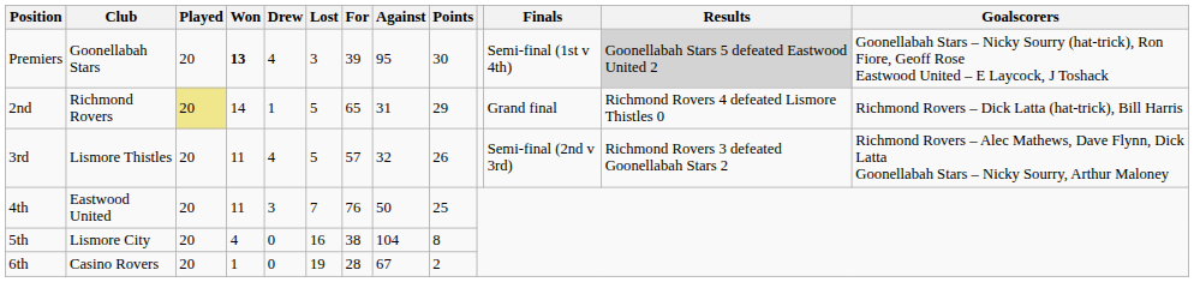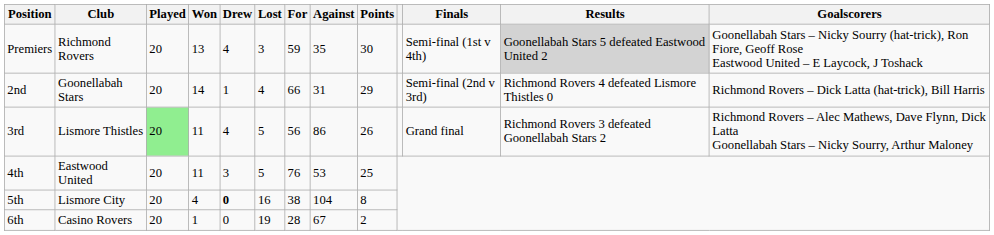 <table class="wikitable">
 <tr>
 <th>Position</th>
 <th>Club</th>
 <th>Played</th>
 <th>Won</th>
 <th>Drew</th>
 <th>Lost</th>
 <th>For</th>
 <th>Against</th>
 <th>Points</th>
 <th></th>
 <th>Finals</th>
 <th>Results</th>
 <th>Goalscorers</th>
 </tr>
 <tr>
 <td>Premiers</td>
-<td>Goonellabah Stars</td>
+<td>Richmond Rovers</td>
 <td>20</td>
-<td><strong>13</strong></td>
+<td>13</td>
 <td>4</td>
 <td>3</td>
-<td>39</td>
-<td>95</td>
+<td>59</td>
+<td>35</td>
 <td>30</td>
 <td></td>
 <td>Semi-final (1st v 4th)</td>
 <td style="background: lightgrey;">Goonellabah Stars 5 defeated Eastwood United 2</td>
 <td>Goonellabah Stars – Nicky Sourry (hat-trick), Ron Fiore, Geoff Rose<br>Eastwood United – E Laycock, J Toshack</td>
 </tr>
 <tr>
 <td>2nd</td>
-<td>Richmond Rovers</td>
-<td style="background: khaki;">20</td>
+<td>Goonellabah Stars</td>
+<td>20</td>
 <td>14</td>
 <td>1</td>
-<td>5</td>
-<td>65</td>
+<td>4</td>
+<td>66</td>
 <td>31</td>
 <td>29</td>
 <td></td>
-<td>Grand final</td>
+<td>Semi-final (2nd v 3rd)</td>
 <td>Richmond Rovers 4 defeated Lismore Thistles 0</td>
 <td>Richmond Rovers – Dick Latta (hat-trick), Bill Harris</td>
 </tr>
 <tr>
 <td>3rd</td>
 <td>Lismore Thistles</td>
-<td>20</td>
+<td style="background: lightgreen;">20</td>
 <td>11</td>
 <td>4</td>
 <td>5</td>
-<td>57</td>
-<td>32</td>
+<td>56</td>
+<td>86</td>
 <td>26</td>
 <td></td>
-<td>Semi-final (2nd v 3rd)</td>
+<td>Grand final</td>
 <td>Richmond Rovers 3 defeated Goonellabah Stars 2</td>
 <td>Richmond Rovers – Alec Mathews, Dave Flynn, Dick Latta<br>Goonellabah Stars – Nicky Sourry, Arthur Maloney</td>
 </tr>
 <tr>
 <td>4th</td>
 <td>Eastwood United</td>
 <td>20</td>
 <td>11</td>
 <td>3</td>
-<td>7</td>
+<td>5</td>
 <td>76</td>
-<td>50</td>
+<td>53</td>
 <td>25</td>
 </tr>
 <tr>
 <td>5th</td>
 <td>Lismore City</td>
 <td>20</td>
 <td>4</td>
-<td>0</td>
+<td><strong>0</strong></td>
 <td>16</td>
 <td>38</td>
 <td>104</td>
 <td>8</td>
 </tr>
 <tr>
 <td>6th</td>
 <td>Casino Rovers</td>
 <td>20</td>
 <td>1</td>
 <td>0</td>
 <td>19</td>
 <td>28</td>
 <td>67</td>
 <td>2</td>
 </tr>
 </table>
